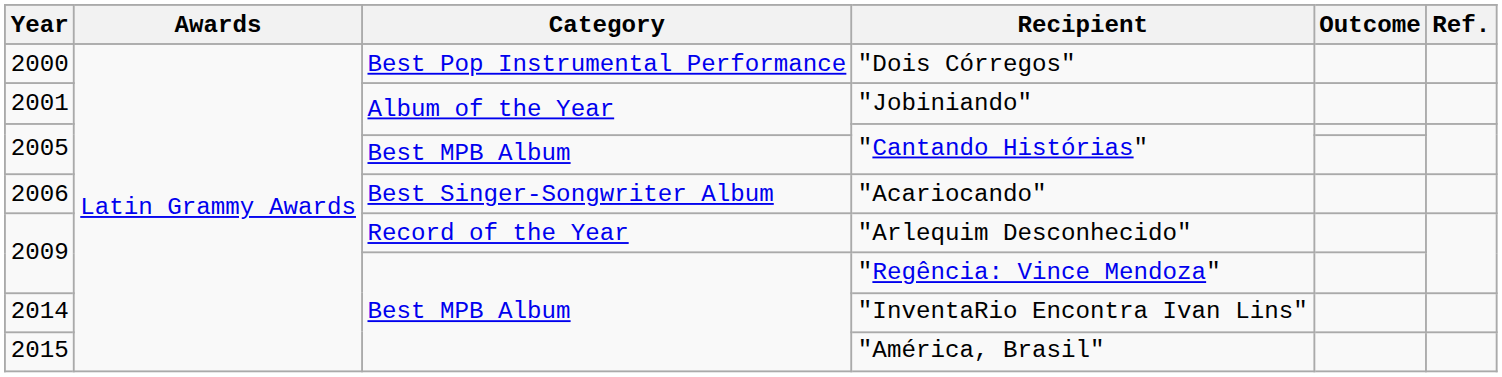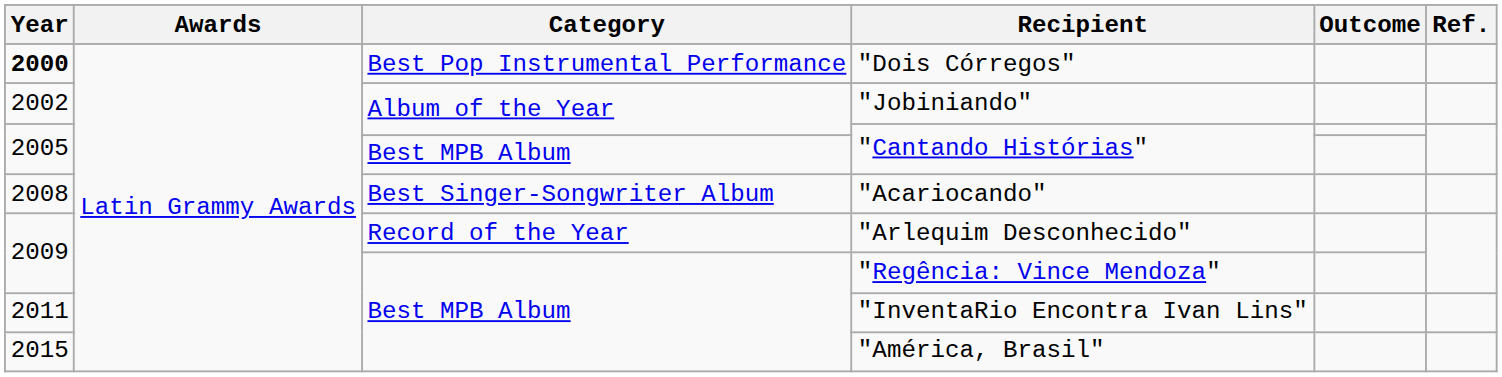 <table class="wikitable sortable">
 <tr>
 <th>Year</th>
 <th>Awards</th>
 <th>Category</th>
 <th>Recipient</th>
 <th>Outcome</th>
 <th>Ref.</th>
 </tr>
 <tr>
-<td>2000</td>
+<td><strong>2000</strong></td>
 <td rowspan="9"><a href='#'>Latin Grammy Awards</a></td>
 <td><a href='#'>Best Pop Instrumental Performance</a></td>
 <td>"Dois Córregos"</td>
 <td></td>
 <td></td>
 </tr>
 <tr>
-<td>2001</td>
+<td>2002</td>
 <td rowspan="2"><a href='#'>Album of the Year</a></td>
 <td>"Jobiniando"</td>
 <td></td>
 <td></td>
 </tr>
 <tr>
 <td rowspan="2">2005</td>
 <td rowspan="2">"<a href='#'>Cantando Histórias</a>"</td>
 <td></td>
 <td rowspan="2"></td>
 </tr>
 <tr>
 <td><a href='#'>Best MPB Album</a></td>
 <td></td>
 </tr>
 <tr>
-<td>2006</td>
+<td>2008</td>
 <td><a href='#'>Best Singer-Songwriter Album</a></td>
 <td>"Acariocando"</td>
 <td></td>
 <td></td>
 </tr>
 <tr>
 <td rowspan="2">2009</td>
 <td><a href='#'>Record of the Year</a></td>
 <td>"Arlequim Desconhecido"</td>
 <td></td>
 <td rowspan="2"></td>
 </tr>
 <tr>
 <td rowspan="3"><a href='#'>Best MPB Album</a></td>
 <td>"<a href='#'>Regência: Vince Mendoza</a>"</td>
 <td></td>
 </tr>
 <tr>
-<td>2014</td>
+<td>2011</td>
 <td>"InventaRio Encontra Ivan Lins"</td>
 <td></td>
 <td></td>
 </tr>
 <tr>
 <td>2015</td>
 <td>"América, Brasil"</td>
 <td></td>
 <td></td>
 </tr>
 </table>
